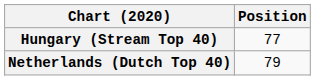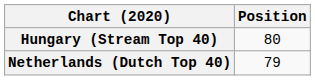 <table class="wikitable sortable plainrowheaders" style="text-align:center">
 <tr>
 <th scope="col">Chart (2020)</th>
 <th scope="col">Position</th>
 </tr>
 <tr>
 <th scope="row">Hungary (Stream Top 40)</th>
-<td>77</td>
+<td>80</td>
 </tr>
 <tr>
 <th scope="row">Netherlands (Dutch Top 40)</th>
 <td>79</td>
 </tr>
 </table>
